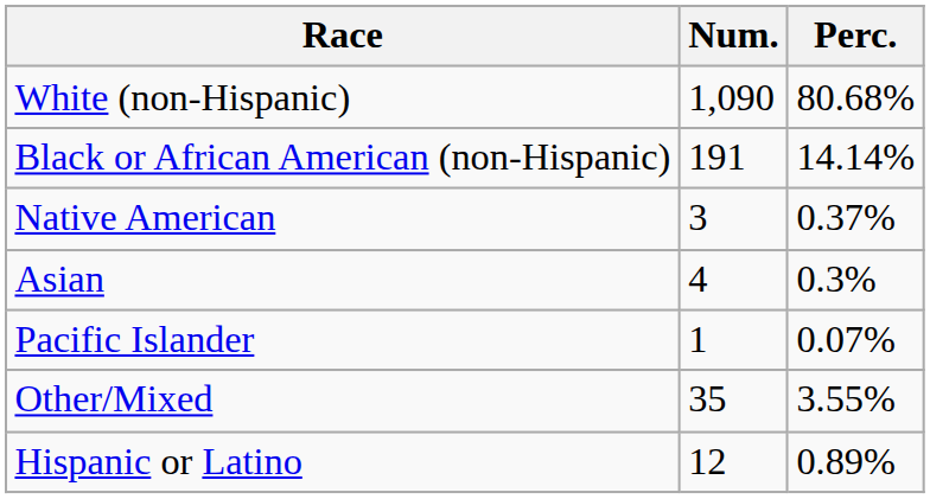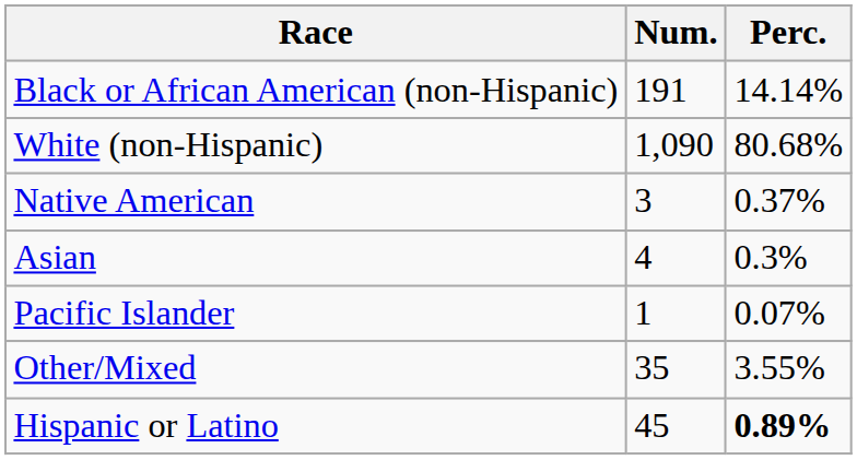 <table class="wikitable">
 <tr>
 <th>Race</th>
 <th>Num.</th>
 <th>Perc.</th>
 </tr>
 <tr>
+<td><a href='#'>Black or African American</a> (non-Hispanic)</td>
+<td>191</td>
+<td>14.14%</td>
+</tr>
+<tr>
 <td><a href='#'>White</a> (non-Hispanic)</td>
 <td>1,090</td>
 <td>80.68%</td>
-</tr>
-<tr>
-<td><a href='#'>Black or African American</a> (non-Hispanic)</td>
-<td>191</td>
-<td>14.14%</td>
 </tr>
 <tr>
 <td><a href='#'>Native American</a></td>
 <td>3</td>
 <td>0.37%</td>
 </tr>
 <tr>
 <td><a href='#'>Asian</a></td>
 <td>4</td>
 <td>0.3%</td>
 </tr>
 <tr>
 <td><a href='#'>Pacific Islander</a></td>
 <td>1</td>
 <td>0.07%</td>
 </tr>
 <tr>
 <td><a href='#'>Other/Mixed</a></td>
 <td>35</td>
 <td>3.55%</td>
 </tr>
 <tr>
 <td><a href='#'>Hispanic</a> or <a href='#'>Latino</a></td>
-<td>12</td>
-<td>0.89%</td>
+<td>45</td>
+<td><strong>0.89%</strong></td>
 </tr>
 </table>
